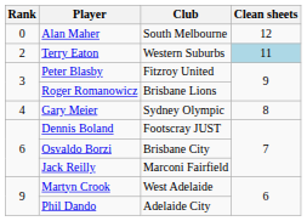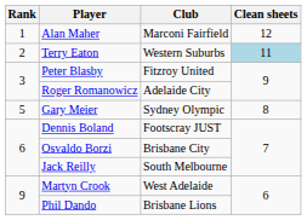 <table class="wikitable" style="text-align:center">
 <tr>
 <th>Rank</th>
 <th>Player</th>
 <th>Club</th>
 <th>Clean sheets</th>
 </tr>
 <tr>
-<td>0</td>
+<td>1</td>
 <td align="left"> <a href='#'>Alan Maher</a></td>
-<td align="left">South Melbourne</td>
+<td align="left">Marconi Fairfield</td>
 <td>12</td>
 </tr>
 <tr>
 <td>2</td>
 <td align="left"> <a href='#'>Terry Eaton</a></td>
 <td align="left">Western Suburbs</td>
 <td style="background: lightblue;">11</td>
 </tr>
 <tr>
 <td rowspan="2">3</td>
 <td align="left"> <a href='#'>Peter Blasby</a></td>
 <td align="left">Fitzroy United</td>
 <td rowspan="2">9</td>
 </tr>
 <tr>
 <td align="left"> <a href='#'>Roger Romanowicz</a></td>
-<td align="left">Brisbane Lions</td>
+<td align="left">Adelaide City</td>
 </tr>
 <tr>
-<td>4</td>
+<td>5</td>
 <td align="left"> <a href='#'>Gary Meier</a></td>
 <td align="left">Sydney Olympic</td>
 <td>8</td>
 </tr>
 <tr>
 <td rowspan="3">6</td>
 <td align="left"> <a href='#'>Dennis Boland</a></td>
 <td align="left">Footscray JUST</td>
 <td rowspan="3">7</td>
 </tr>
 <tr>
 <td align="left"> <a href='#'>Osvaldo Borzi</a></td>
 <td align="left">Brisbane City</td>
 </tr>
 <tr>
 <td align="left"> <a href='#'>Jack Reilly</a></td>
-<td align="left">Marconi Fairfield</td>
+<td align="left">South Melbourne</td>
 </tr>
 <tr>
 <td rowspan="2">9</td>
 <td align="left"> <a href='#'>Martyn Crook</a></td>
 <td align="left">West Adelaide</td>
 <td rowspan="2">6</td>
 </tr>
 <tr>
 <td align="left"> <a href='#'>Phil Dando</a></td>
-<td align="left">Adelaide City</td>
+<td align="left">Brisbane Lions</td>
 </tr>
 </table>
